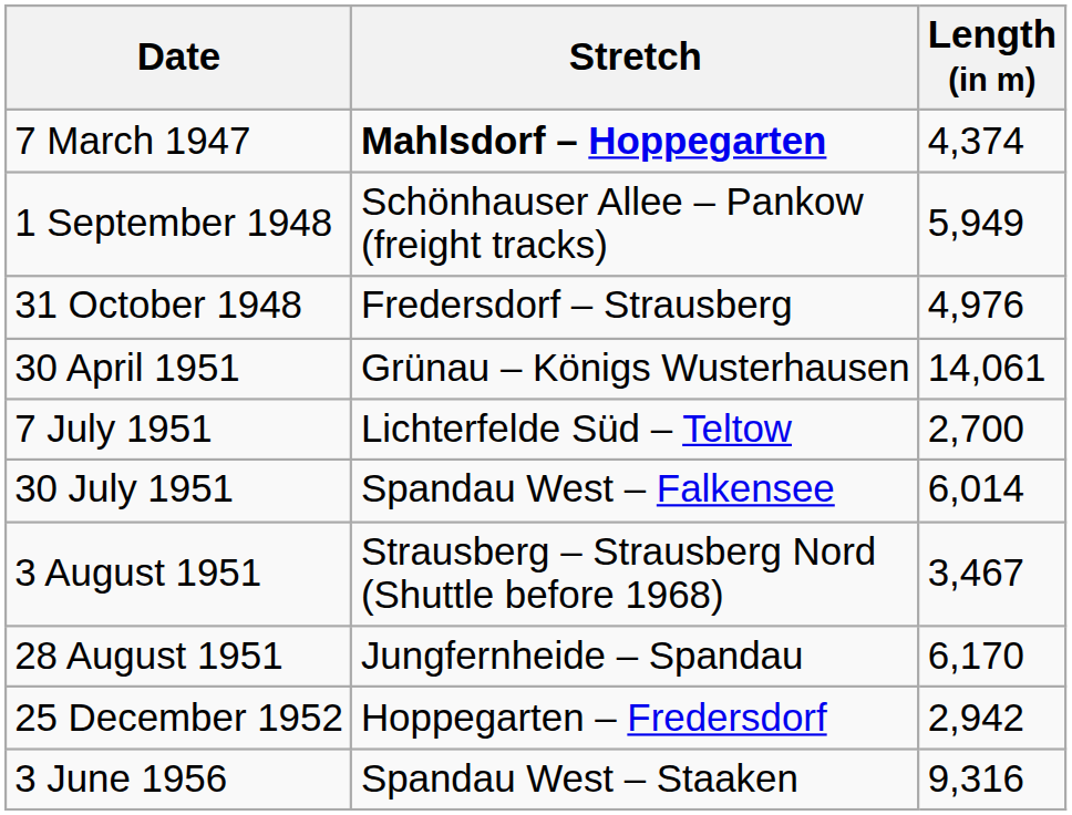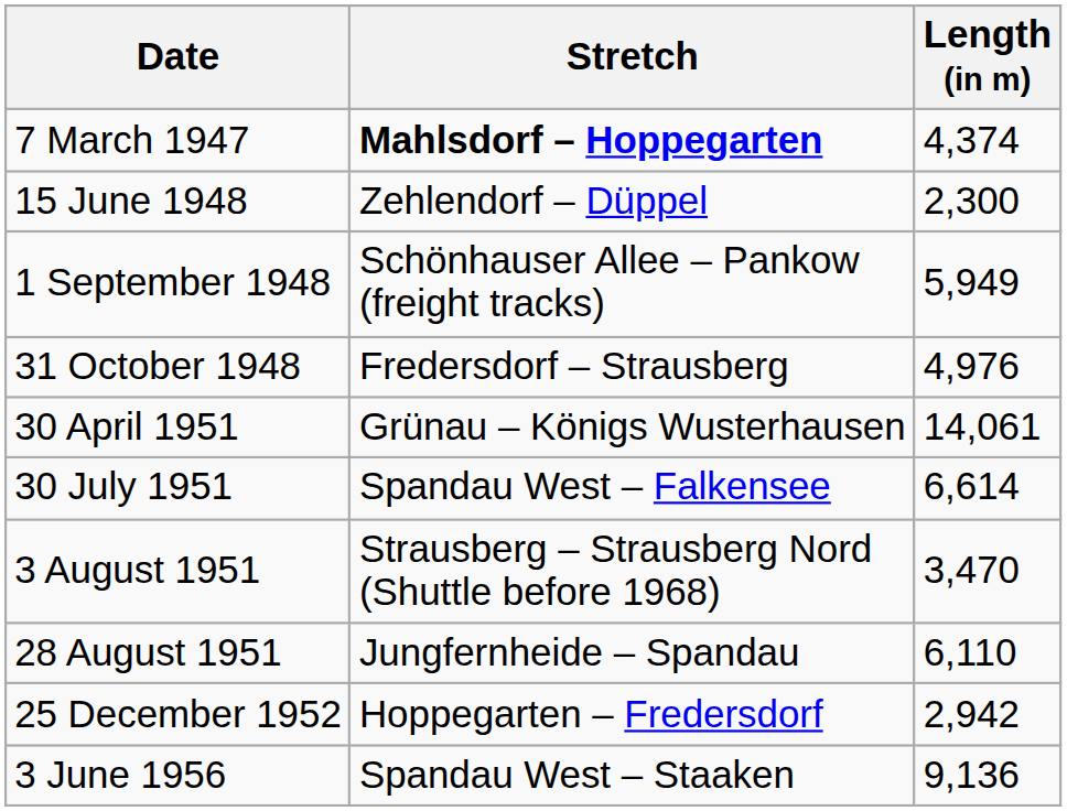 <table class="wikitable">
 <tr class="hintergrundfarbe7">
 <th>Date</th>
 <th>Stretch</th>
 <th>Length<br><small>(in m)</small></th>
 </tr>
 <tr>
 <td>7 March 1947</td>
 <td><strong>Mahlsdorf – <a href='#'>Hoppegarten</a></strong></td>
 <td>4,374</td>
+</tr>
+<tr>
+<td>15 June 1948</td>
+<td>Zehlendorf – <a href='#'>Düppel</a></td>
+<td>2,300</td>
 </tr>
 <tr>
 <td>1 September 1948</td>
 <td>Schönhauser Allee – Pankow<br>(freight tracks)</td>
 <td>5,949</td>
 </tr>
 <tr>
 <td>31 October 1948</td>
 <td>Fredersdorf – Strausberg</td>
 <td>4,976</td>
 </tr>
 <tr>
 <td>30 April 1951</td>
 <td>Grünau – Königs Wusterhausen</td>
 <td>14,061</td>
 </tr>
 <tr>
-<td>7 July 1951</td>
-<td>Lichterfelde Süd – <a href='#'>Teltow</a></td>
-<td>2,700</td>
-</tr>
-<tr>
 <td>30 July 1951</td>
 <td>Spandau West – <a href='#'>Falkensee</a></td>
-<td>6,014</td>
+<td>6,614</td>
 </tr>
 <tr>
 <td>3 August 1951</td>
 <td>Strausberg – Strausberg Nord<br>(Shuttle before 1968)</td>
-<td>3,467</td>
+<td>3,470</td>
 </tr>
 <tr>
 <td>28 August 1951</td>
 <td>Jungfernheide – Spandau</td>
-<td>6,170</td>
+<td>6,110</td>
 </tr>
 <tr>
 <td>25 December 1952</td>
 <td>Hoppegarten – <a href='#'>Fredersdorf</a></td>
 <td>2,942</td>
 </tr>
 <tr>
 <td>3 June 1956</td>
 <td>Spandau West – Staaken</td>
-<td>9,316</td>
+<td>9,136</td>
 </tr>
 </table>
